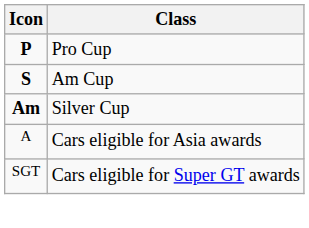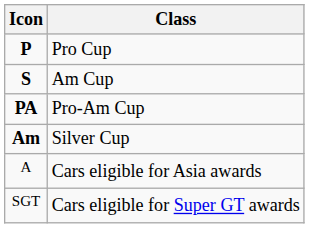 <table class="wikitable" style="font-size: 85%;">
 <tr>
 <th>Icon</th>
 <th>Class</th>
 </tr>
 <tr>
 <td align=center><strong><span>P</span></strong></td>
 <td>Pro Cup</td>
 </tr>
 <tr>
 <td align=center><strong><span>S</span></strong></td>
 <td>Am Cup</td>
 </tr>
 <tr>
+<td align=center><strong><span>PA</span></strong></td>
+<td>Pro-Am Cup</td>
+</tr>
+<tr>
 <td align=center><strong><span>Am</span></strong></td>
 <td>Silver Cup</td>
 </tr>
 <tr>
 <td align=center><sup>A</sup></td>
 <td>Cars eligible for Asia awards</td>
 </tr>
 <tr>
 <td align=center><sup>SGT</sup></td>
 <td>Cars eligible for <a href='#'>Super GT</a> awards</td>
 </tr>
 </table>
